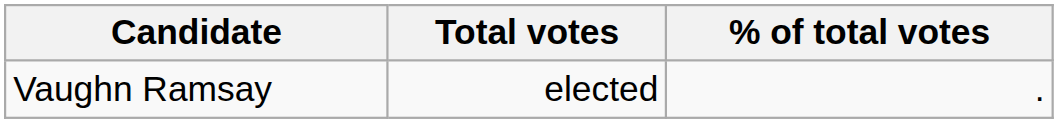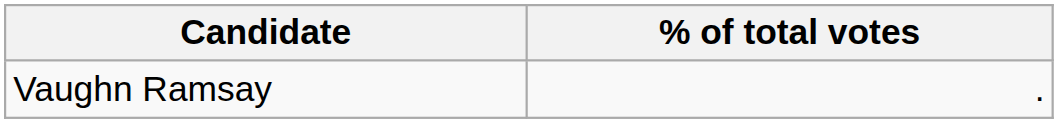 <table class="wikitable" width="475">
 <tr>
 <th align="left">Candidate</th>
-<th align="right">Total votes</th>
 <th align="right">% of total votes</th>
 </tr>
 <tr>
 <td align="left">Vaughn Ramsay</td>
-<td align="right">elected</td>
 <td align="right">.</td>
 </tr>
 </table>
